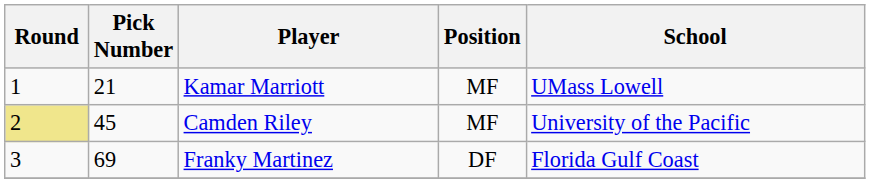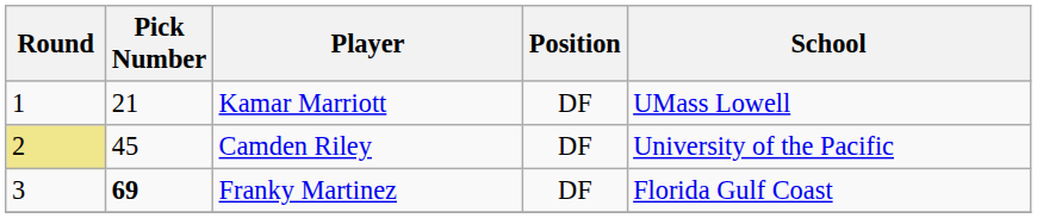 <table class="wikitable" style="text-align:left; font-size:95%;">
 <tr>
 <th style="background:; width:50px;">Round</th>
 <th style="background:; width:50px;">Pick Number</th>
 <th style="background:; width:170px;">Player</th>
 <th style="background:; width:50px;">Position</th>
 <th style="background:; width:223px;">School</th>
 </tr>
 <tr>
 <td>1</td>
 <td>21</td>
 <td> <a href='#'>Kamar Marriott</a></td>
-<td align=center>MF</td>
+<td align=center>DF</td>
 <td><a href='#'>UMass Lowell</a></td>
 </tr>
 <tr>
 <td style="background: khaki;">2</td>
 <td>45</td>
 <td> <a href='#'>Camden Riley</a></td>
-<td align=center>MF</td>
+<td align=center>DF</td>
 <td><a href='#'>University of the Pacific</a></td>
 </tr>
 <tr>
 <td>3</td>
-<td>69</td>
+<td><strong>69</strong></td>
 <td> <a href='#'>Franky Martinez</a></td>
 <td align=center>DF</td>
 <td><a href='#'>Florida Gulf Coast</a></td>
 </tr>
 <tr>
 </tr>
 </table>
